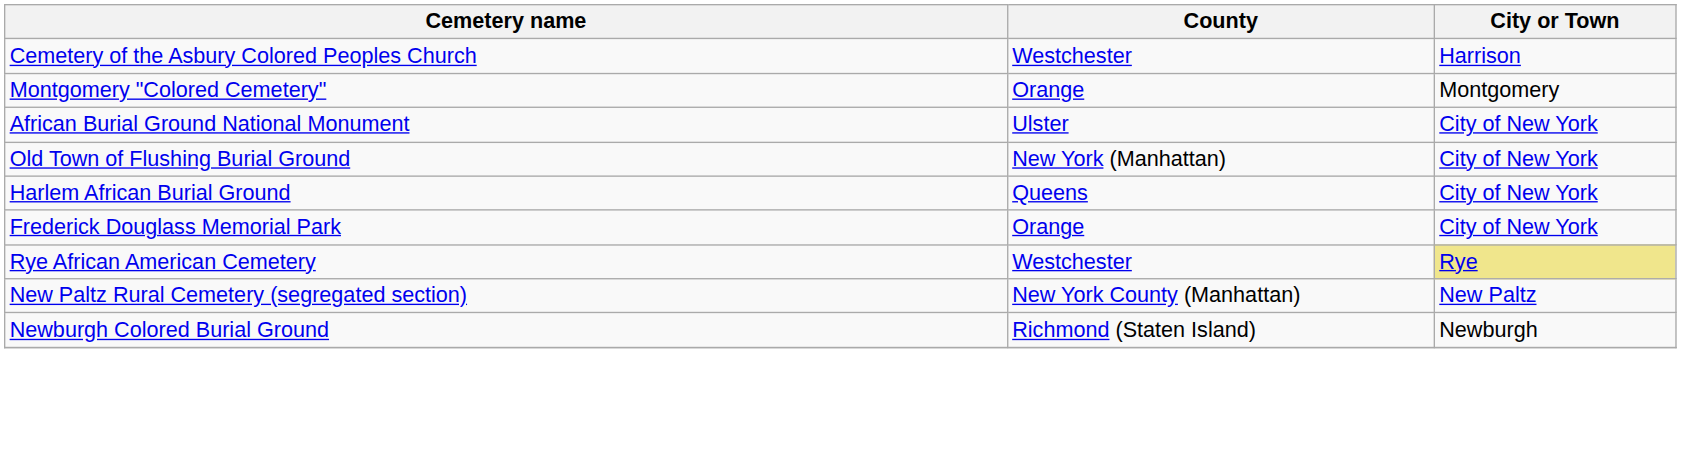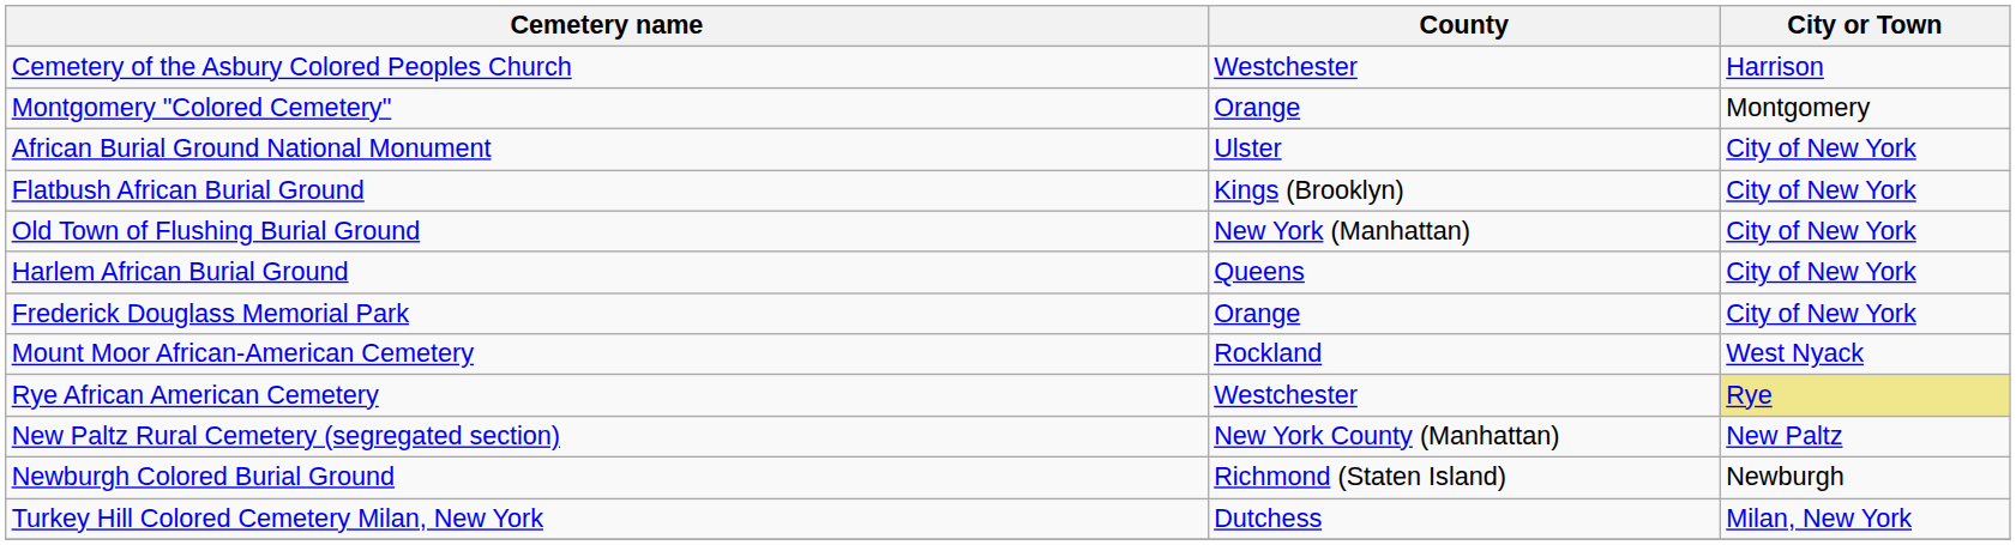 <table class="wikitable sortable" style="width:98%">
 <tr>
 <th width = 60%><strong>Cemetery name</strong></th>
 <th><strong>County</strong></th>
 <th><strong>City or Town</strong></th>
 </tr>
 <tr>
 <td><a href='#'>Cemetery of the Asbury Colored Peoples Church</a></td>
 <td><a href='#'>Westchester</a></td>
 <td><a href='#'>Harrison</a></td>
 </tr>
 <tr>
 <td><a href='#'>Montgomery "Colored Cemetery"</a></td>
 <td><a href='#'>Orange</a></td>
 <td>Montgomery</td>
 </tr>
 <tr>
 <td><a href='#'>African Burial Ground National Monument</a></td>
 <td><a href='#'>Ulster</a></td>
 <td><a href='#'>City of New York</a></td>
 </tr>
 <tr>
+<td><a href='#'>Flatbush African Burial Ground</a></td>
+<td><a href='#'>Kings</a> (Brooklyn)</td>
+<td><a href='#'>City of New York</a></td>
+</tr>
+<tr>
 <td><a href='#'>Old Town of Flushing Burial Ground</a></td>
 <td><a href='#'>New York</a> (Manhattan)</td>
 <td><a href='#'>City of New York</a></td>
 </tr>
 <tr>
 <td><a href='#'>Harlem African Burial Ground</a></td>
 <td><a href='#'>Queens</a></td>
 <td><a href='#'>City of New York</a></td>
 </tr>
 <tr>
 <td><a href='#'>Frederick Douglass Memorial Park</a></td>
 <td><a href='#'>Orange</a></td>
 <td><a href='#'>City of New York</a></td>
+</tr>
+<tr>
+<td><a href='#'>Mount Moor African-American Cemetery</a></td>
+<td><a href='#'>Rockland</a></td>
+<td><a href='#'>West Nyack</a></td>
 </tr>
 <tr>
 <td><a href='#'>Rye African American Cemetery</a></td>
 <td><a href='#'>Westchester</a></td>
 <td style="background: khaki;"><a href='#'>Rye</a></td>
 </tr>
 <tr>
 <td><a href='#'>New Paltz Rural Cemetery (segregated section)</a></td>
 <td><a href='#'>New York County</a> (Manhattan)</td>
 <td><a href='#'>New Paltz</a></td>
 </tr>
 <tr>
 <td><a href='#'>Newburgh Colored Burial Ground</a></td>
 <td><a href='#'>Richmond</a> (Staten Island)</td>
 <td>Newburgh</td>
 </tr>
 <tr>
+<td><a href='#'>Turkey Hill Colored Cemetery Milan, New York</a></td>
+<td><a href='#'>Dutchess</a></td>
+<td><a href='#'>Milan, New York</a></td>
+</tr>
+<tr>
 </tr>
 </table>
